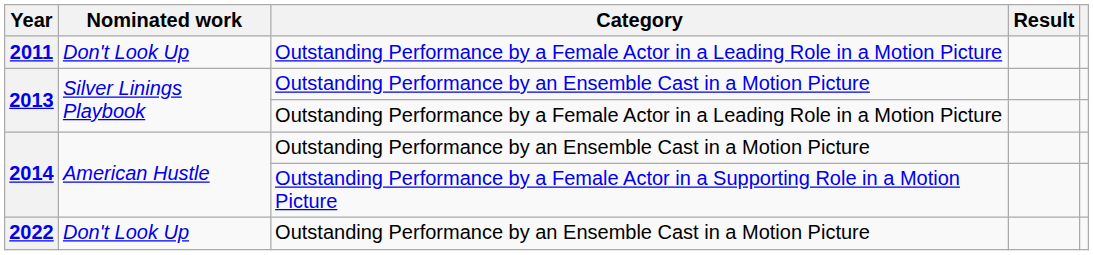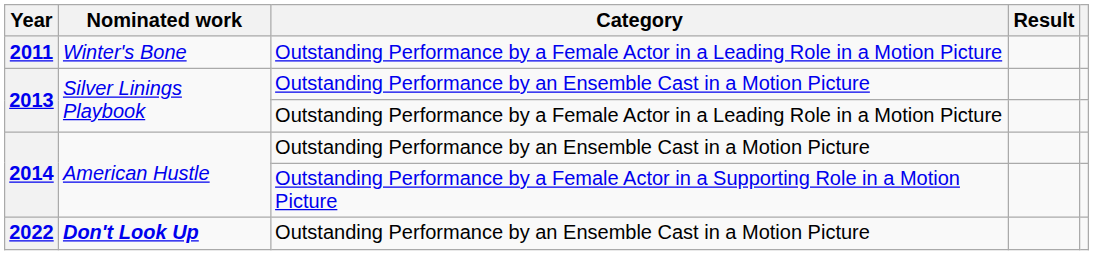 <table class="wikitable plainrowheaders">
 <tr>
 <th scope="col">Year</th>
 <th scope="col">Nominated work</th>
 <th scope="col">Category</th>
 <th scope="col">Result</th>
 <th scope="col"></th>
 </tr>
 <tr>
 <th scope="row" style="text-align:center;"><a href='#'>2011</a></th>
-<td style="text-align:left;"><em><a href='#'>Don't Look Up</a></em></td>
+<td style="text-align:left;"><em><a href='#'>Winter's Bone</a></em></td>
 <td><a href='#'>Outstanding Performance by a Female Actor in a Leading Role in a Motion Picture</a></td>
 <td></td>
 <td style="text-align:center;"></td>
 </tr>
 <tr>
 <th scope="row" style="text-align:center;" rowspan="2"><a href='#'>2013</a></th>
 <td rowspan="2" style="text-align:left;"><em><a href='#'>Silver Linings Playbook</a></em></td>
 <td><a href='#'>Outstanding Performance by an Ensemble Cast in a Motion Picture</a></td>
 <td></td>
 <td style="text-align:center;"></td>
 </tr>
 <tr>
 <td>Outstanding Performance by a Female Actor in a Leading Role in a Motion Picture</td>
 <td></td>
 <td style="text-align:center;"></td>
 </tr>
 <tr>
 <th scope="row" style="text-align:center;" rowspan="2"><a href='#'>2014</a></th>
 <td rowspan="2" style="text-align:left;"><em><a href='#'>American Hustle</a></em></td>
 <td>Outstanding Performance by an Ensemble Cast in a Motion Picture</td>
 <td></td>
 <td style="text-align:center;"></td>
 </tr>
 <tr>
 <td><a href='#'>Outstanding Performance by a Female Actor in a Supporting Role in a Motion Picture</a></td>
 <td></td>
 <td style="text-align:center;"></td>
 </tr>
 <tr>
 <th scope="row" style="text-align:center;"><a href='#'>2022</a></th>
-<td style="text-align:left;"><em><a href='#'>Don't Look Up</a></em></td>
+<td style="text-align:left;"><strong><em><a href='#'>Don't Look Up</a></em></strong></td>
 <td>Outstanding Performance by an Ensemble Cast in a Motion Picture</td>
 <td></td>
 <td style="text-align:center;"></td>
 </tr>
 </table>
